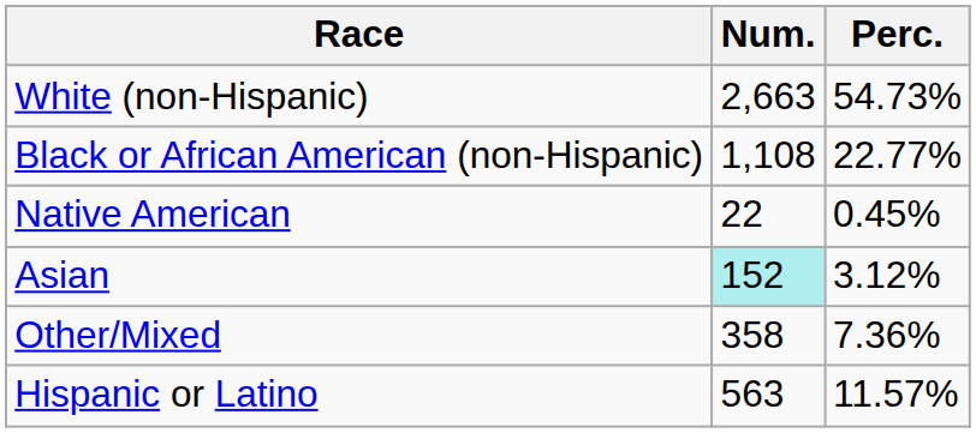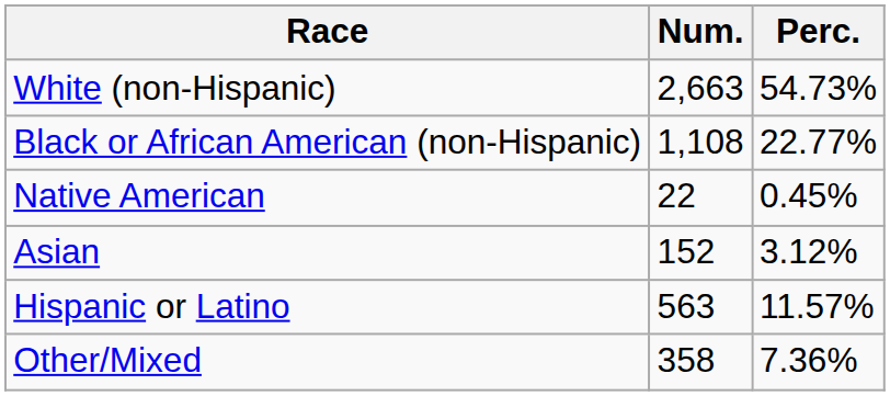 <table class="wikitable">
 <tr>
 <th>Race</th>
 <th>Num.</th>
 <th>Perc.</th>
 </tr>
 <tr>
 <td><a href='#'>White</a> (non-Hispanic)</td>
 <td>2,663</td>
 <td>54.73%</td>
 </tr>
 <tr>
 <td><a href='#'>Black or African American</a> (non-Hispanic)</td>
 <td>1,108</td>
 <td>22.77%</td>
 </tr>
 <tr>
 <td><a href='#'>Native American</a></td>
 <td>22</td>
 <td>0.45%</td>
 </tr>
 <tr>
 <td><a href='#'>Asian</a></td>
-<td style="background: paleturquoise;">152</td>
+<td>152</td>
 <td>3.12%</td>
+</tr>
+<tr>
+<td><a href='#'>Hispanic</a> or <a href='#'>Latino</a></td>
+<td>563</td>
+<td>11.57%</td>
 </tr>
 <tr>
 <td><a href='#'>Other/Mixed</a></td>
 <td>358</td>
 <td>7.36%</td>
 </tr>
-<tr>
-<td><a href='#'>Hispanic</a> or <a href='#'>Latino</a></td>
-<td>563</td>
-<td>11.57%</td>
-</tr>
 </table>
